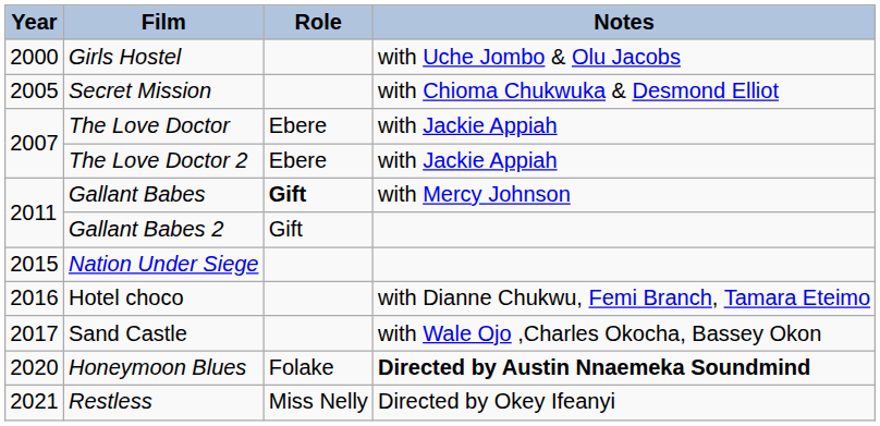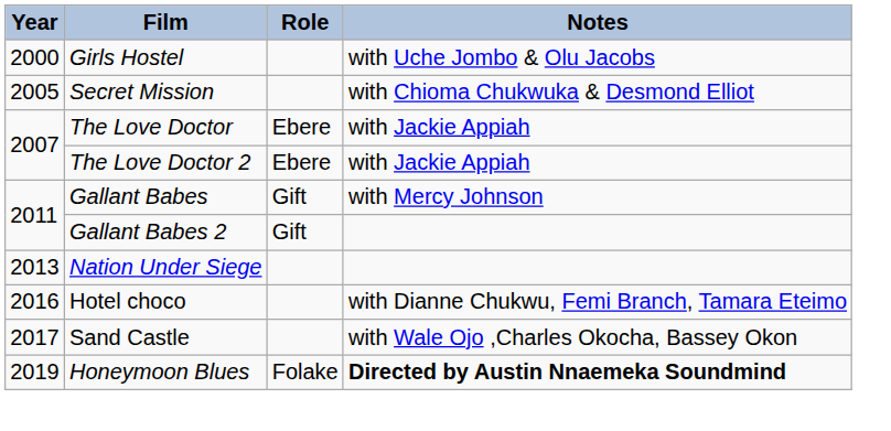 <table class="wikitable">
 <tr>
 <th style="background:#B0C4DE;">Year</th>
 <th style="background:#B0C4DE;">Film</th>
 <th style="background:#B0C4DE;">Role</th>
 <th style="background:#B0C4DE;">Notes</th>
 </tr>
 <tr>
 <td>2000</td>
 <td><em>Girls Hostel</em></td>
 <td></td>
 <td>with <a href='#'>Uche Jombo</a> & <a href='#'>Olu Jacobs</a></td>
 </tr>
 <tr>
 <td>2005</td>
 <td><em>Secret Mission</em></td>
 <td></td>
 <td>with <a href='#'>Chioma Chukwuka</a> & <a href='#'>Desmond Elliot</a></td>
 </tr>
 <tr>
 <td rowspan="2">2007</td>
 <td><em>The Love Doctor</em></td>
 <td>Ebere</td>
 <td>with <a href='#'>Jackie Appiah</a></td>
 </tr>
 <tr>
 <td><em>The Love Doctor 2</em></td>
 <td>Ebere</td>
 <td>with <a href='#'>Jackie Appiah</a></td>
 </tr>
 <tr>
 <td rowspan="2">2011</td>
 <td><em>Gallant Babes</em></td>
-<td><strong>Gift</strong></td>
+<td>Gift</td>
 <td>with <a href='#'>Mercy Johnson</a></td>
 </tr>
 <tr>
 <td><em>Gallant Babes 2</em></td>
 <td>Gift</td>
 <td></td>
 </tr>
 <tr>
-<td>2015</td>
+<td>2013</td>
 <td><em><a href='#'>Nation Under Siege</a></em></td>
 <td></td>
 <td></td>
 </tr>
 <tr>
 <td>2016</td>
 <td>Hotel choco</td>
 <td></td>
 <td>with Dianne Chukwu, <a href='#'>Femi Branch</a>, <a href='#'>Tamara Eteimo</a></td>
 </tr>
 <tr>
 <td>2017</td>
 <td>Sand Castle</td>
 <td></td>
 <td>with <a href='#'>Wale Ojo</a> ,Charles Okocha, Bassey Okon</td>
 </tr>
 <tr>
-<td>2020</td>
+<td>2019</td>
 <td><em>Honeymoon Blues</em></td>
 <td>Folake</td>
 <td><strong>Directed by Austin Nnaemeka Soundmind</strong></td>
 </tr>
-<tr>
-<td>2021</td>
-<td><em>Restless</em></td>
-<td>Miss Nelly</td>
-<td>Directed by Okey Ifeanyi</td>
-</tr>
 </table>
